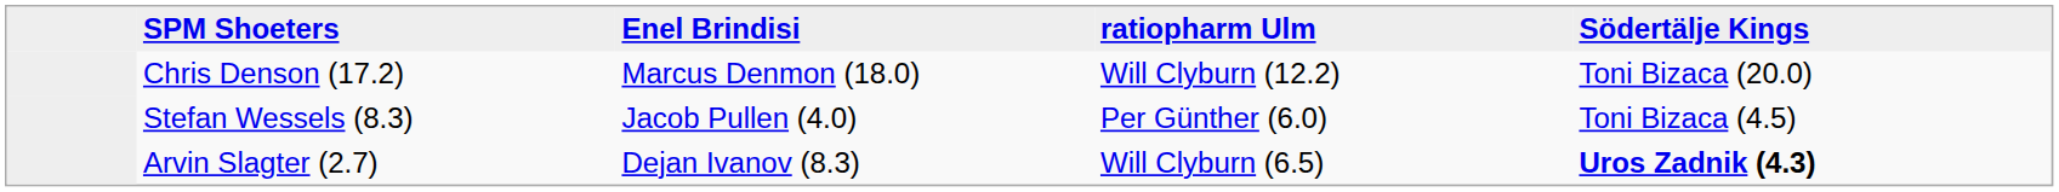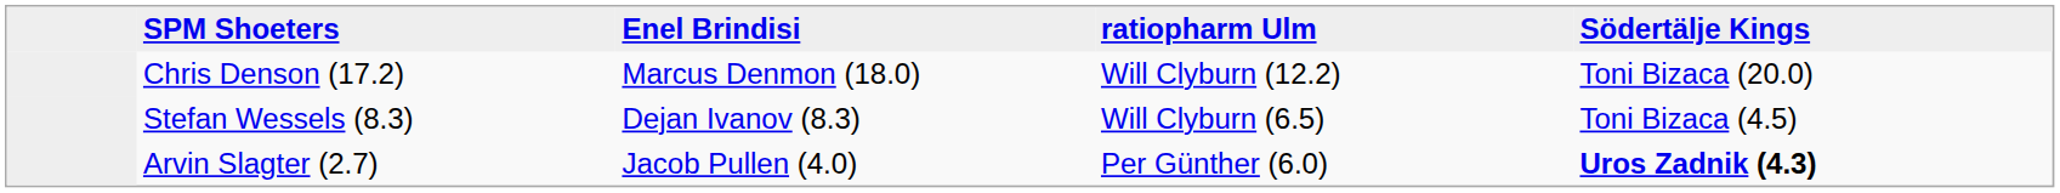 <table cellspacing="0" cellpadding="3" style="background-color: #f9f9f9; font-size: 90%; text-align: right; border:1px solid #aaa;" width=80%>
 <tr>
 <th bgcolor=#eee  width=50></th>
 <th bgcolor=#eee width=200 align=left> <a href='#'>SPM Shoeters</a></th>
 <th bgcolor=#eee width=200 align=left> <a href='#'>Enel Brindisi</a></th>
 <th bgcolor=#eee width=200 align=left> <a href='#'>ratiopharm Ulm</a></th>
 <th bgcolor=#eee width=200 align=left> <a href='#'>Södertälje Kings</a></th>
 </tr>
 <tr style=>
 <td bgcolor=#eee></td>
 <td align=left> <a href='#'>Chris Denson</a> (17.2)</td>
 <td align=left> <a href='#'>Marcus Denmon</a> (18.0)</td>
 <td align=left> <a href='#'>Will Clyburn</a> (12.2)</td>
 <td align=left> <a href='#'>Toni Bizaca</a> (20.0)</td>
 </tr>
 <tr style=>
 <td bgcolor=#eee></td>
 <td align=left> <a href='#'>Stefan Wessels</a> (8.3)</td>
-<td align=left> <a href='#'>Jacob Pullen</a> (4.0)</td>
-<td align=left> <a href='#'>Per Günther</a> (6.0)</td>
+<td align=left> <a href='#'>Dejan Ivanov</a> (8.3)</td>
+<td align=left> <a href='#'>Will Clyburn</a> (6.5)</td>
 <td align=left> <a href='#'>Toni Bizaca</a> (4.5)</td>
 </tr>
 <tr>
 <td bgcolor=#eee></td>
 <td align=left> <a href='#'>Arvin Slagter</a> (2.7)</td>
-<td align=left> <a href='#'>Dejan Ivanov</a> (8.3)</td>
-<td align=left> <a href='#'>Will Clyburn</a> (6.5)</td>
+<td align=left> <a href='#'>Jacob Pullen</a> (4.0)</td>
+<td align=left> <a href='#'>Per Günther</a> (6.0)</td>
 <td align=left><strong> <a href='#'>Uros Zadnik</a> (4.3)</strong></td>
 </tr>
 </table>
